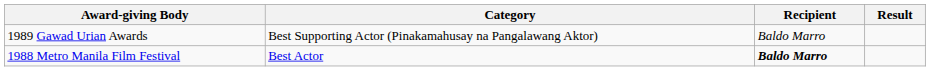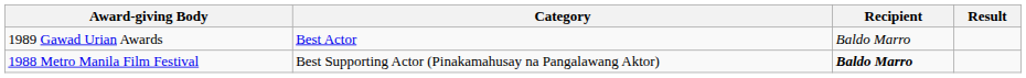 <table | width="90%" class="wikitable sortable">
 <tr>
 <th>Award-giving Body</th>
 <th>Category</th>
 <th>Recipient</th>
 <th>Result</th>
 </tr>
 <tr>
 <td>1989 <a href='#'>Gawad Urian</a> Awards</td>
-<td>Best Supporting Actor (Pinakamahusay na Pangalawang Aktor)</td>
+<td><a href='#'>Best Actor</a></td>
 <td><em>Baldo Marro</em></td>
 <td></td>
 </tr>
 <tr>
 <td><a href='#'>1988 Metro Manila Film Festival</a></td>
-<td><a href='#'>Best Actor</a></td>
+<td>Best Supporting Actor (Pinakamahusay na Pangalawang Aktor)</td>
 <td><strong><em>Baldo Marro</em></strong></td>
 <td></td>
 </tr>
 </table>
